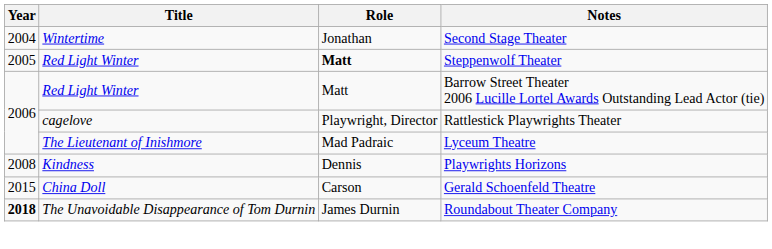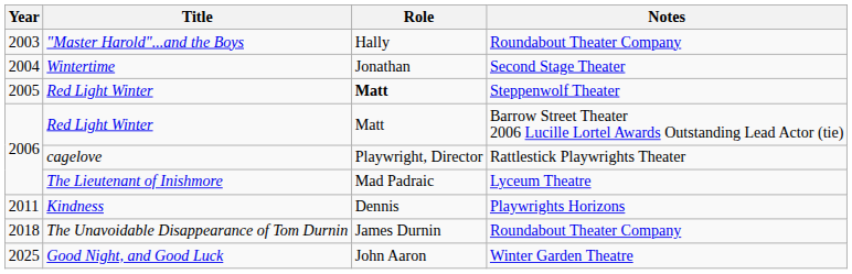 <table class="wikitable sortable plainrowheaders">
 <tr>
 <th scope="col">Year</th>
 <th scope="col">Title</th>
 <th scope="col">Role</th>
 <th scope="col" class="unsortable">Notes</th>
+</tr>
+<tr>
+<td>2003</td>
+<td><em><a href='#'>"Master Harold"...and the Boys</a></em></td>
+<td>Hally</td>
+<td><a href='#'>Roundabout Theater Company</a></td>
 </tr>
 <tr>
 <td>2004</td>
 <td><em><a href='#'>Wintertime</a></em></td>
 <td>Jonathan</td>
 <td><a href='#'>Second Stage Theater</a></td>
 </tr>
 <tr>
 <td>2005</td>
 <td><em><a href='#'>Red Light Winter</a></em></td>
 <td><strong>Matt</strong></td>
 <td><a href='#'>Steppenwolf Theater</a></td>
 </tr>
 <tr>
 <td rowspan=3>2006</td>
 <td><em><a href='#'>Red Light Winter</a></em></td>
 <td>Matt</td>
 <td>Barrow Street Theater<br> 2006 <a href='#'>Lucille Lortel Awards</a> Outstanding Lead Actor (tie)</td>
 </tr>
 <tr>
 <td><em>cagelove</em></td>
 <td>Playwright, Director</td>
 <td>Rattlestick Playwrights Theater</td>
 </tr>
 <tr>
 <td><em><a href='#'>The Lieutenant of Inishmore</a></em></td>
 <td>Mad Padraic</td>
 <td><a href='#'>Lyceum Theatre</a></td>
 </tr>
 <tr>
-<td>2008</td>
+<td>2011</td>
 <td><em><a href='#'>Kindness</a></em></td>
 <td>Dennis</td>
 <td><a href='#'>Playwrights Horizons</a></td>
 </tr>
 <tr>
-<td>2015</td>
-<td><em><a href='#'>China Doll</a></em></td>
-<td>Carson</td>
-<td><a href='#'>Gerald Schoenfeld Theatre</a></td>
-</tr>
-<tr>
-<td><strong>2018</strong></td>
+<td>2018</td>
 <td><em>The Unavoidable Disappearance of Tom Durnin</em></td>
 <td>James Durnin</td>
 <td><a href='#'>Roundabout Theater Company</a></td>
 </tr>
+<tr>
+<td>2025</td>
+<td><em><a href='#'>Good Night, and Good Luck</a></em></td>
+<td>John Aaron</td>
+<td><a href='#'>Winter Garden Theatre</a></td>
+</tr>
 </table>
